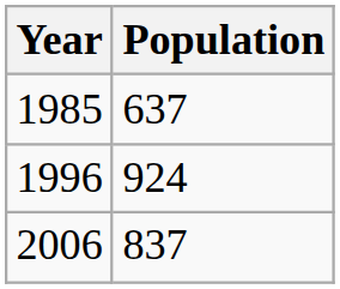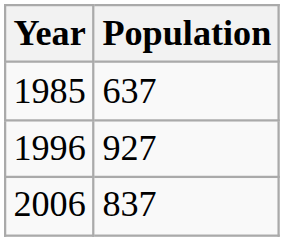 <table class="wikitable">
 <tr>
 <th>Year</th>
 <th>Population</th>
 </tr>
 <tr>
 <td>1985</td>
 <td>637</td>
 </tr>
 <tr>
 <td>1996</td>
-<td>924</td>
+<td>927</td>
 </tr>
 <tr>
 <td>2006</td>
 <td>837</td>
 </tr>
 </table>
